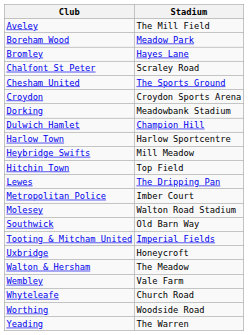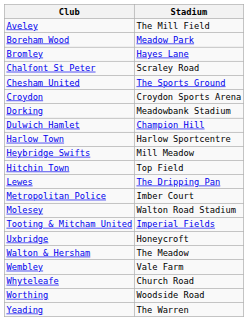 <table class="wikitable sortable">
 <tr>
 <th>Club</th>
 <th>Stadium</th>
 </tr>
 <tr>
 <td><a href='#'>Aveley</a></td>
 <td>The Mill Field</td>
 </tr>
 <tr>
 <td><a href='#'>Boreham Wood</a></td>
 <td><a href='#'>Meadow Park</a></td>
 </tr>
 <tr>
 <td><a href='#'>Bromley</a></td>
 <td><a href='#'>Hayes Lane</a></td>
 </tr>
 <tr>
 <td><a href='#'>Chalfont St Peter</a></td>
 <td>Scraley Road</td>
 </tr>
 <tr>
 <td><a href='#'>Chesham United</a></td>
 <td><a href='#'>The Sports Ground</a></td>
 </tr>
 <tr>
 <td><a href='#'>Croydon</a></td>
 <td>Croydon Sports Arena</td>
 </tr>
 <tr>
 <td><a href='#'>Dorking</a></td>
 <td>Meadowbank Stadium</td>
 </tr>
 <tr>
 <td><a href='#'>Dulwich Hamlet</a></td>
 <td><a href='#'>Champion Hill</a></td>
 </tr>
 <tr>
 <td><a href='#'>Harlow Town</a></td>
 <td>Harlow Sportcentre</td>
 </tr>
 <tr>
 <td><a href='#'>Heybridge Swifts</a></td>
 <td>Mill Meadow</td>
 </tr>
 <tr>
 <td><a href='#'>Hitchin Town</a></td>
 <td>Top Field</td>
 </tr>
 <tr>
 <td><a href='#'>Lewes</a></td>
 <td><a href='#'>The Dripping Pan</a></td>
 </tr>
 <tr>
 <td><a href='#'>Metropolitan Police</a></td>
 <td>Imber Court</td>
 </tr>
 <tr>
 <td><a href='#'>Molesey</a></td>
 <td>Walton Road Stadium</td>
 </tr>
 <tr>
-<td><a href='#'>Southwick</a></td>
-<td>Old Barn Way</td>
-</tr>
-<tr>
 <td><a href='#'>Tooting & Mitcham United</a></td>
 <td><a href='#'>Imperial Fields</a></td>
 </tr>
 <tr>
 <td><a href='#'>Uxbridge</a></td>
 <td>Honeycroft</td>
 </tr>
 <tr>
 <td><a href='#'>Walton & Hersham</a></td>
 <td>The Meadow</td>
 </tr>
 <tr>
 <td><a href='#'>Wembley</a></td>
 <td>Vale Farm</td>
 </tr>
 <tr>
 <td><a href='#'>Whyteleafe</a></td>
 <td>Church Road</td>
 </tr>
 <tr>
 <td><a href='#'>Worthing</a></td>
 <td>Woodside Road</td>
 </tr>
 <tr>
 <td><a href='#'>Yeading</a></td>
 <td>The Warren</td>
 </tr>
 </table>
